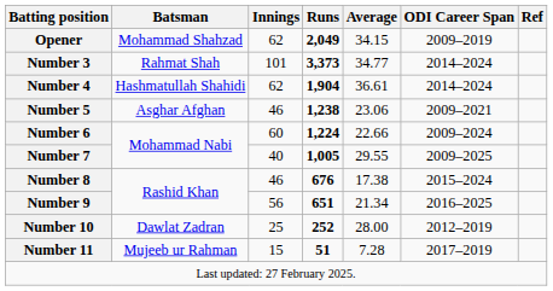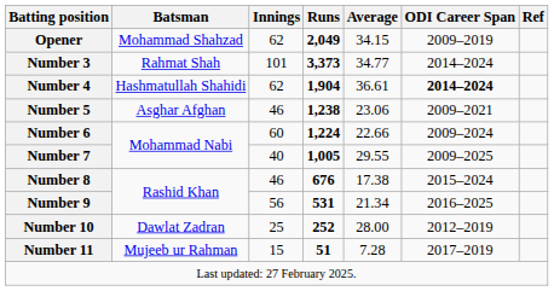 <table class="wikitable sortable" style=text-align:center;>
 <tr>
 <th scope="col">Batting position</th>
 <th scope="col">Batsman</th>
 <th scope="col">Innings</th>
 <th scope="col">Runs</th>
 <th scope="col">Average</th>
 <th scope="col">ODI Career Span</th>
 <th scope="col">Ref</th>
 </tr>
 <tr>
 <th scope="row">Opener</th>
 <td><a href='#'>Mohammad Shahzad</a></td>
 <td>62</td>
 <td><strong>2,049</strong></td>
 <td>34.15</td>
 <td>2009–2019</td>
 <td></td>
 </tr>
 <tr>
 <th scope="row">Number 3</th>
 <td><a href='#'>Rahmat Shah</a></td>
 <td>101</td>
 <td><strong>3,373</strong></td>
 <td>34.77</td>
 <td>2014–2024</td>
 <td></td>
 </tr>
 <tr>
 <th scope="row">Number 4</th>
 <td><a href='#'>Hashmatullah Shahidi</a></td>
 <td>62</td>
 <td><strong>1,904</strong></td>
 <td>36.61</td>
-<td>2014–2024</td>
+<td><strong>2014–2024</strong></td>
 <td></td>
 </tr>
 <tr>
 <th scope="row">Number 5</th>
 <td><a href='#'>Asghar Afghan</a></td>
 <td>46</td>
 <td><strong>1,238</strong></td>
 <td>23.06</td>
 <td>2009–2021</td>
 <td></td>
 </tr>
 <tr>
 <th scope="row">Number 6</th>
 <td rowspan="2"><a href='#'>Mohammad Nabi</a></td>
 <td>60</td>
 <td><strong>1,224</strong></td>
 <td>22.66</td>
 <td>2009–2024</td>
 <td></td>
 </tr>
 <tr>
 <th scope="row">Number 7</th>
 <td>40</td>
 <td><strong>1,005</strong></td>
 <td>29.55</td>
 <td>2009–2025</td>
 <td></td>
 </tr>
 <tr>
 <th scope="row">Number 8</th>
 <td rowspan=2><a href='#'>Rashid Khan</a></td>
 <td>46</td>
 <td><strong>676</strong></td>
 <td>17.38</td>
 <td>2015–2024</td>
 <td></td>
 </tr>
 <tr>
 <th scope="row">Number 9</th>
 <td>56</td>
-<td><strong>651</strong></td>
+<td><strong>531</strong></td>
 <td>21.34</td>
 <td>2016–2025</td>
 <td></td>
 </tr>
 <tr>
 <th scope="row">Number 10</th>
 <td><a href='#'>Dawlat Zadran</a></td>
 <td>25</td>
 <td><strong>252</strong></td>
 <td>28.00</td>
 <td>2012–2019</td>
 <td></td>
 </tr>
 <tr>
 <th scope="row">Number 11</th>
 <td><a href='#'>Mujeeb ur Rahman</a></td>
 <td>15</td>
 <td><strong>51</strong></td>
 <td>7.28</td>
 <td>2017–2019</td>
 <td></td>
 </tr>
 <tr>
 <td colspan=7><small>Last updated: 27 February 2025. </small></td>
 </tr>
 </table>
